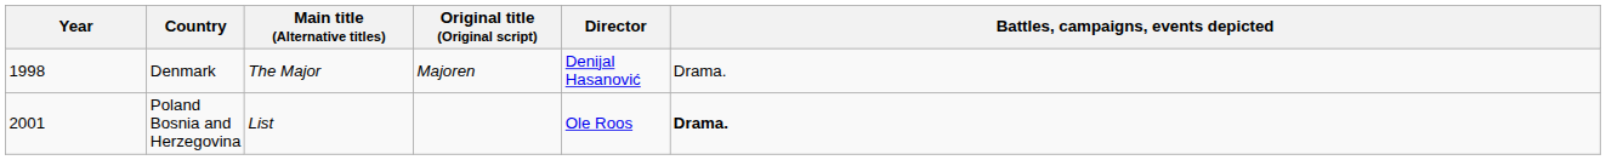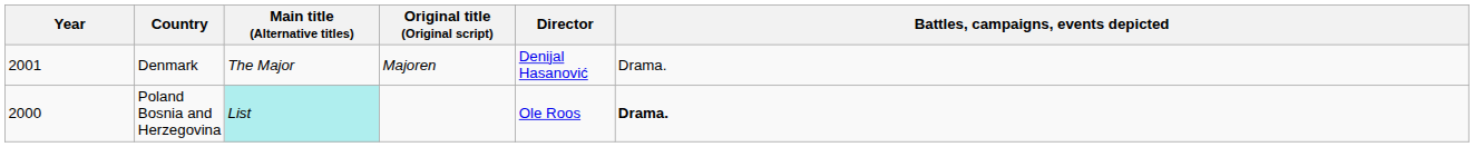 <table class="wikitable sortable" style="width:100%;">
 <tr>
 <th class="unsortable">Year</th>
 <th width= 80>Country</th>
 <th width=160>Main title<br><small>(Alternative titles)</small></th>
 <th width=140>Original title<br><small>(Original script)</small></th>
 <th width=100>Director</th>
 <th class="unsortable">Battles, campaigns, events depicted</th>
 </tr>
 <tr>
-<td>1998</td>
+<td>2001</td>
 <td>Denmark</td>
 <td><em>The Major</em></td>
 <td><em>Majoren</em></td>
 <td><a href='#'>Denijal Hasanović</a></td>
 <td>Drama.</td>
 </tr>
 <tr>
-<td>2001</td>
+<td>2000</td>
 <td>Poland<br>Bosnia and Herzegovina</td>
-<td><em>List</em></td>
+<td style="background: paleturquoise;"><em>List</em></td>
 <td></td>
 <td><a href='#'>Ole Roos</a></td>
 <td><strong>Drama.</strong></td>
 </tr>
 </table>
